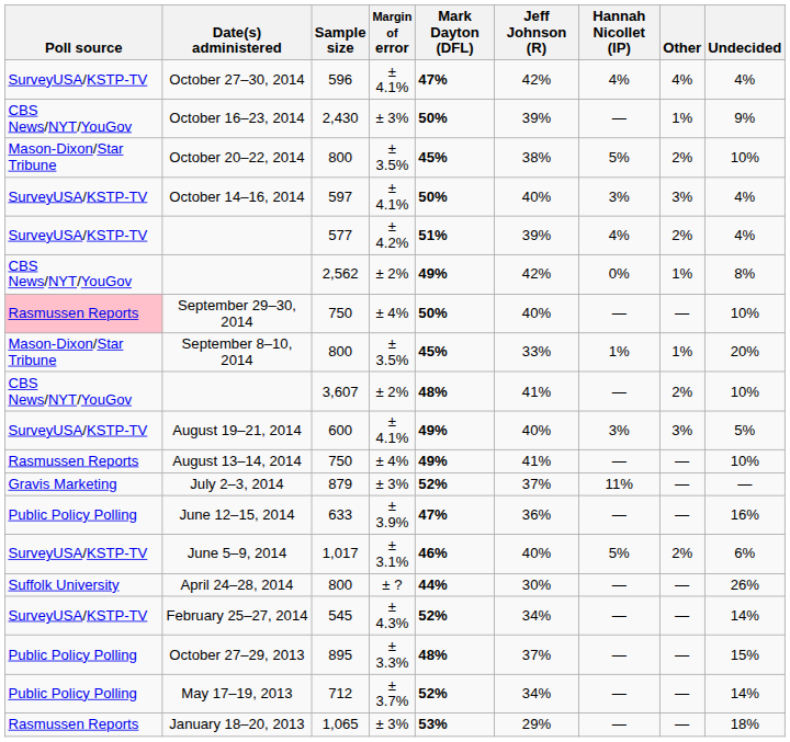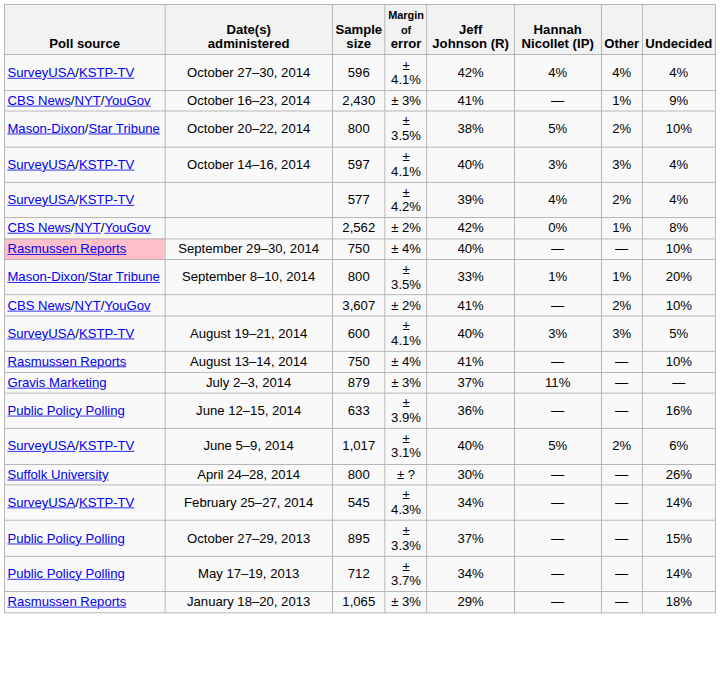 <table class="wikitable">
 <tr valign= bottom>
 <th style="width:190px;">Poll source</th>
 <th style="width:200px;">Date(s)<br>administered</th>
 <th class=small>Sample<br>size</th>
 <th><small>Margin of</small><br>error</th>
-<th style="width:100px;">Mark<br>Dayton (DFL)</th>
 <th style="width:100px;">Jeff<br>Johnson (R)</th>
 <th style="width:100px;">Hannah<br>Nicollet (IP)</th>
 <th style="width:40px;">Other</th>
 <th style="width:40px;">Undecided</th>
 </tr>
 <tr>
 <td><a href='#'>SurveyUSA</a>/<a href='#'>KSTP-TV</a></td>
 <td align=center>October 27–30, 2014</td>
 <td align=center>596</td>
 <td align=center>± 4.1%</td>
-<td><strong>47%</strong></td>
 <td align=center>42%</td>
 <td align=center>4%</td>
 <td align=center>4%</td>
 <td align=center>4%</td>
 </tr>
 <tr>
 <td><a href='#'>CBS News</a>/<a href='#'>NYT</a>/<a href='#'>YouGov</a></td>
 <td align=center>October 16–23, 2014</td>
 <td align=center>2,430</td>
 <td align=center>± 3%</td>
-<td><strong>50%</strong></td>
-<td align=center>39%</td>
+<td align=center>41%</td>
 <td align=center>—</td>
 <td align=center>1%</td>
 <td align=center>9%</td>
 </tr>
 <tr>
 <td><a href='#'>Mason-Dixon</a>/<a href='#'>Star Tribune</a></td>
 <td align=center>October 20–22, 2014</td>
 <td align=center>800</td>
 <td align=center>± 3.5%</td>
-<td><strong>45%</strong></td>
 <td align=center>38%</td>
 <td align=center>5%</td>
 <td align=center>2%</td>
 <td align=center>10%</td>
 </tr>
 <tr>
 <td><a href='#'>SurveyUSA</a>/<a href='#'>KSTP-TV</a></td>
 <td align=center>October 14–16, 2014</td>
 <td align=center>597</td>
 <td align=center>± 4.1%</td>
-<td><strong>50%</strong></td>
 <td align=center>40%</td>
 <td align=center>3%</td>
 <td align=center>3%</td>
 <td align=center>4%</td>
 </tr>
 <tr>
 <td><a href='#'>SurveyUSA</a>/<a href='#'>KSTP-TV</a></td>
 <td align=center></td>
 <td align=center>577</td>
 <td align=center>± 4.2%</td>
-<td><strong>51%</strong></td>
 <td align=center>39%</td>
 <td align=center>4%</td>
 <td align=center>2%</td>
 <td align=center>4%</td>
 </tr>
 <tr>
 <td><a href='#'>CBS News</a>/<a href='#'>NYT</a>/<a href='#'>YouGov</a></td>
 <td align=center></td>
 <td align=center>2,562</td>
 <td align=center>± 2%</td>
-<td><strong>49%</strong></td>
 <td align=center>42%</td>
 <td align=center>0%</td>
 <td align=center>1%</td>
 <td align=center>8%</td>
 </tr>
 <tr>
 <td style="background: pink;"><a href='#'>Rasmussen Reports</a></td>
 <td align=center>September 29–30, 2014</td>
 <td align=center>750</td>
 <td align=center>± 4%</td>
-<td><strong>50%</strong></td>
 <td align=center>40%</td>
 <td align=center>—</td>
 <td align=center>—</td>
 <td align=center>10%</td>
 </tr>
 <tr>
 <td><a href='#'>Mason-Dixon</a>/<a href='#'>Star Tribune</a></td>
 <td align=center>September 8–10, 2014</td>
 <td align=center>800</td>
 <td align=center>± 3.5%</td>
-<td><strong>45%</strong></td>
 <td align=center>33%</td>
 <td align=center>1%</td>
 <td align=center>1%</td>
 <td align=center>20%</td>
 </tr>
 <tr>
 <td><a href='#'>CBS News</a>/<a href='#'>NYT</a>/<a href='#'>YouGov</a></td>
 <td align=center></td>
 <td align=center>3,607</td>
 <td align=center>± 2%</td>
-<td><strong>48%</strong></td>
 <td align=center>41%</td>
 <td align=center>—</td>
 <td align=center>2%</td>
 <td align=center>10%</td>
 </tr>
 <tr>
 <td><a href='#'>SurveyUSA</a>/<a href='#'>KSTP-TV</a></td>
 <td align=center>August 19–21, 2014</td>
 <td align=center>600</td>
 <td align=center>± 4.1%</td>
-<td><strong>49%</strong></td>
 <td align=center>40%</td>
 <td align=center>3%</td>
 <td align=center>3%</td>
 <td align=center>5%</td>
 </tr>
 <tr>
 <td><a href='#'>Rasmussen Reports</a></td>
 <td align=center>August 13–14, 2014</td>
 <td align=center>750</td>
 <td align=center>± 4%</td>
-<td><strong>49%</strong></td>
 <td align=center>41%</td>
 <td align=center>—</td>
 <td align=center>—</td>
 <td align=center>10%</td>
 </tr>
 <tr>
 <td><a href='#'>Gravis Marketing</a></td>
 <td align=center>July 2–3, 2014</td>
 <td align=center>879</td>
 <td align=center>± 3%</td>
-<td><strong>52%</strong></td>
 <td align=center>37%</td>
 <td align=center>11%</td>
 <td align=center>—</td>
 <td align=center>—</td>
 </tr>
 <tr>
 <td><a href='#'>Public Policy Polling</a></td>
 <td align=center>June 12–15, 2014</td>
 <td align=center>633</td>
 <td align=center>± 3.9%</td>
-<td><strong>47%</strong></td>
 <td align=center>36%</td>
 <td align=center>—</td>
 <td align=center>—</td>
 <td align=center>16%</td>
 </tr>
 <tr>
 <td><a href='#'>SurveyUSA</a>/<a href='#'>KSTP-TV</a></td>
 <td align=center>June 5–9, 2014</td>
 <td align=center>1,017</td>
 <td align=center>± 3.1%</td>
-<td><strong>46%</strong></td>
 <td align=center>40%</td>
 <td align=center>5%</td>
 <td align=center>2%</td>
 <td align=center>6%</td>
 </tr>
 <tr>
 <td><a href='#'>Suffolk University</a></td>
 <td align=center>April 24–28, 2014</td>
 <td align=center>800</td>
 <td align=center>± ?</td>
-<td><strong>44%</strong></td>
 <td align=center>30%</td>
 <td align=center>—</td>
 <td align=center>—</td>
 <td align=center>26%</td>
 </tr>
 <tr>
 <td><a href='#'>SurveyUSA</a>/<a href='#'>KSTP-TV</a></td>
 <td align=center>February 25–27, 2014</td>
 <td align=center>545</td>
 <td align=center>± 4.3%</td>
-<td><strong>52%</strong></td>
 <td align=center>34%</td>
 <td align=center>—</td>
 <td align=center>—</td>
 <td align=center>14%</td>
 </tr>
 <tr>
 <td><a href='#'>Public Policy Polling</a></td>
 <td align=center>October 27–29, 2013</td>
 <td align=center>895</td>
 <td align=center>± 3.3%</td>
-<td><strong>48%</strong></td>
 <td align=center>37%</td>
 <td align=center>—</td>
 <td align=center>—</td>
 <td align=center>15%</td>
 </tr>
 <tr>
 <td><a href='#'>Public Policy Polling</a></td>
 <td align=center>May 17–19, 2013</td>
 <td align=center>712</td>
 <td align=center>± 3.7%</td>
-<td><strong>52%</strong></td>
 <td align=center>34%</td>
 <td align=center>—</td>
 <td align=center>—</td>
 <td align=center>14%</td>
 </tr>
 <tr>
 <td><a href='#'>Rasmussen Reports</a></td>
 <td align=center>January 18–20, 2013</td>
 <td align=center>1,065</td>
 <td align=center>± 3%</td>
-<td><strong>53%</strong></td>
 <td align=center>29%</td>
 <td align=center>—</td>
 <td align=center>—</td>
 <td align=center>18%</td>
 </tr>
 </table>
